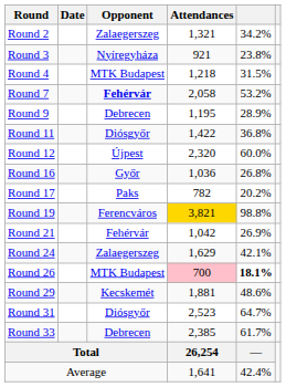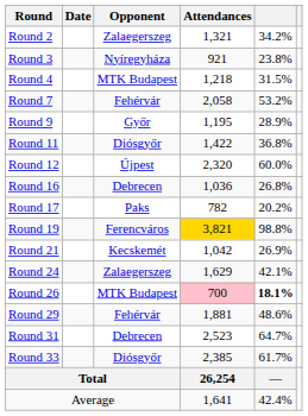 <table class="wikitable sortable mw-collapsible mw-collapsed" style="text-align:center; font-size:85%;">
 <tr>
 <th scope="col">Round</th>
 <th scope="col">Date</th>
 <th scope="col">Opponent</th>
 <th scope="col">Attendances</th>
 <th scope="col"></th>
 <th scope="col"></th>
 </tr>
 <tr bgcolor="white">
 <td align=left><a href='#'>Round 2</a></td>
 <td></td>
 <td><a href='#'>Zalaegerszeg</a></td>
 <td>1,321</td>
 <td>34.2%</td>
 <td></td>
 </tr>
 <tr>
 <td align=left><a href='#'>Round 3</a></td>
 <td></td>
 <td><a href='#'>Nyíregyháza</a></td>
 <td>921</td>
 <td>23.8%</td>
 <td></td>
 </tr>
 <tr bgcolor="white">
 <td align=left><a href='#'>Round 4</a></td>
 <td></td>
 <td><a href='#'>MTK Budapest</a></td>
 <td>1,218</td>
 <td>31.5%</td>
 <td></td>
 </tr>
 <tr>
 <td align=left><a href='#'>Round 7</a></td>
 <td></td>
-<td><strong><a href='#'>Fehérvár</a></strong></td>
+<td><a href='#'>Fehérvár</a></td>
 <td>2,058</td>
 <td>53.2%</td>
 <td></td>
 </tr>
 <tr bgcolor="white">
 <td align=left><a href='#'>Round 9</a></td>
 <td></td>
-<td><a href='#'>Debrecen</a></td>
+<td><a href='#'>Győr</a></td>
 <td>1,195</td>
 <td>28.9%</td>
 <td></td>
 </tr>
 <tr>
 <td align=left><a href='#'>Round 11</a></td>
 <td></td>
 <td><a href='#'>Diósgyőr</a></td>
 <td>1,422</td>
 <td>36.8%</td>
 <td></td>
 </tr>
 <tr bgcolor="white">
 <td align=left><a href='#'>Round 12</a></td>
 <td></td>
 <td><a href='#'>Újpest</a></td>
 <td>2,320</td>
 <td>60.0%</td>
 <td></td>
 </tr>
 <tr>
 <td align=left><a href='#'>Round 16</a></td>
 <td></td>
-<td><a href='#'>Győr</a></td>
+<td><a href='#'>Debrecen</a></td>
 <td>1,036</td>
 <td>26.8%</td>
 <td></td>
 </tr>
 <tr bgcolor="white">
 <td align=left><a href='#'>Round 17</a></td>
 <td></td>
 <td><a href='#'>Paks</a></td>
 <td>782</td>
 <td>20.2%</td>
 <td></td>
 </tr>
 <tr>
 <td align=left><a href='#'>Round 19</a></td>
 <td></td>
 <td><a href='#'>Ferencváros</a></td>
 <td style="background-color: gold;">3,821</td>
 <td>98.8%</td>
 <td></td>
 </tr>
 <tr bgcolor="white">
 <td align=left><a href='#'>Round 21</a></td>
 <td></td>
-<td><a href='#'>Fehérvár</a></td>
+<td><a href='#'>Kecskemét</a></td>
 <td>1,042</td>
 <td>26.9%</td>
 <td></td>
 </tr>
 <tr>
 <td align=left><a href='#'>Round 24</a></td>
 <td></td>
 <td><a href='#'>Zalaegerszeg</a></td>
 <td>1,629</td>
 <td>42.1%</td>
 <td></td>
 </tr>
 <tr bgcolor="white">
 <td align=left><a href='#'>Round 26</a></td>
 <td></td>
 <td><a href='#'>MTK Budapest</a></td>
 <td style="background-color: pink;">700</td>
 <td><strong>18.1%</strong></td>
 <td></td>
 </tr>
 <tr>
 <td align=left><a href='#'>Round 29</a></td>
 <td></td>
-<td><a href='#'>Kecskemét</a></td>
+<td><a href='#'>Fehérvár</a></td>
 <td>1,881</td>
 <td>48.6%</td>
 <td></td>
 </tr>
 <tr bgcolor="white">
 <td align=left><a href='#'>Round 31</a></td>
 <td></td>
-<td><a href='#'>Diósgyőr</a></td>
+<td><a href='#'>Debrecen</a></td>
 <td>2,523</td>
 <td>64.7%</td>
 <td></td>
 </tr>
 <tr>
 <td align=left><a href='#'>Round 33</a></td>
 <td></td>
-<td><a href='#'>Debrecen</a></td>
+<td><a href='#'>Diósgyőr</a></td>
 <td>2,385</td>
 <td>61.7%</td>
 <td></td>
 </tr>
 <tr>
 <th colspan="3">Total</th>
 <th>26,254</th>
 <th>—</th>
 </tr>
 <tr>
 <td colspan="3">Average</td>
 <td>1,641</td>
 <td>42.4%</td>
 </tr>
 </table>
